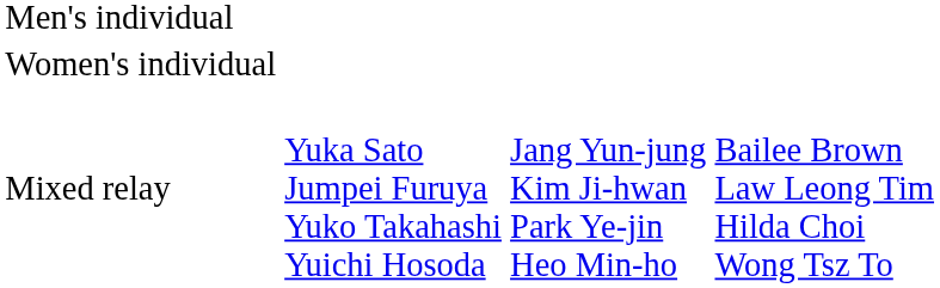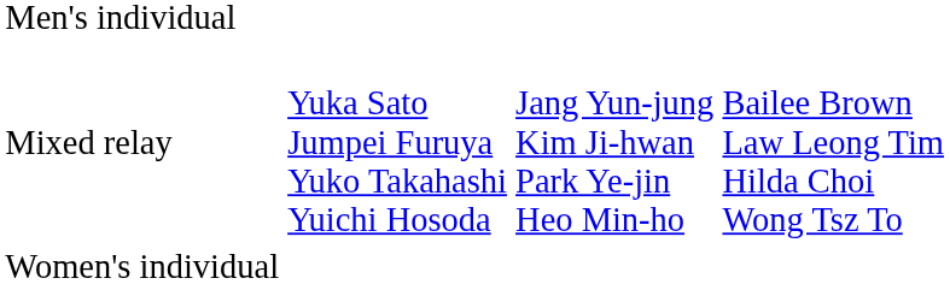 <table>
 <tr>
 <td>Men's individual<br></td>
-<td></td>
-<td></td>
-<td></td>
-</tr>
-<tr>
-<td>Women's individual<br></td>
 <td></td>
 <td></td>
 <td></td>
 </tr>
 <tr>
 <td>Mixed relay<br></td>
 <td><br><a href='#'>Yuka Sato</a><br><a href='#'>Jumpei Furuya</a><br><a href='#'>Yuko Takahashi</a><br><a href='#'>Yuichi Hosoda</a></td>
 <td><br><a href='#'>Jang Yun-jung</a><br><a href='#'>Kim Ji-hwan</a><br><a href='#'>Park Ye-jin</a><br><a href='#'>Heo Min-ho</a></td>
 <td><br><a href='#'>Bailee Brown</a><br><a href='#'>Law Leong Tim</a><br><a href='#'>Hilda Choi</a><br><a href='#'>Wong Tsz To</a></td>
 </tr>
+<tr>
+<td>Women's individual<br></td>
+<td></td>
+<td></td>
+<td></td>
+</tr>
 </table>
